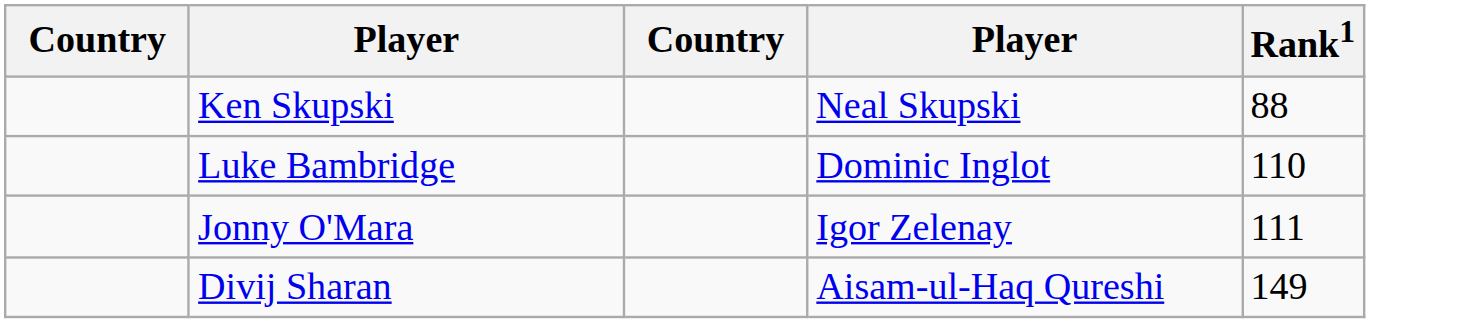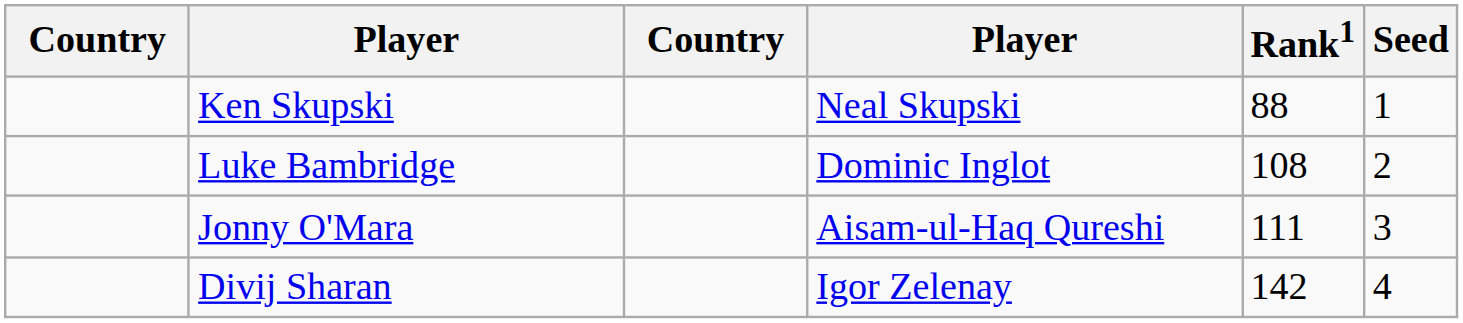 <table class="sortable wikitable">
 <tr>
 <th width="70">Country</th>
 <th width="175">Player</th>
 <th width="70">Country</th>
 <th width="175">Player</th>
 <th>Rank<sup>1</sup></th>
+<th>Seed</th>
 </tr>
 <tr>
 <td></td>
 <td><a href='#'>Ken Skupski</a></td>
 <td></td>
 <td><a href='#'>Neal Skupski</a></td>
 <td>88</td>
+<td>1</td>
 </tr>
 <tr>
 <td></td>
 <td><a href='#'>Luke Bambridge</a></td>
 <td></td>
 <td><a href='#'>Dominic Inglot</a></td>
-<td>110</td>
+<td>108</td>
+<td>2</td>
 </tr>
 <tr>
 <td></td>
 <td><a href='#'>Jonny O'Mara</a></td>
 <td></td>
-<td><a href='#'>Igor Zelenay</a></td>
+<td><a href='#'>Aisam-ul-Haq Qureshi</a></td>
 <td>111</td>
+<td>3</td>
 </tr>
 <tr>
 <td></td>
 <td><a href='#'>Divij Sharan</a></td>
 <td></td>
-<td><a href='#'>Aisam-ul-Haq Qureshi</a></td>
-<td>149</td>
+<td><a href='#'>Igor Zelenay</a></td>
+<td>142</td>
+<td>4</td>
 </tr>
 </table>
